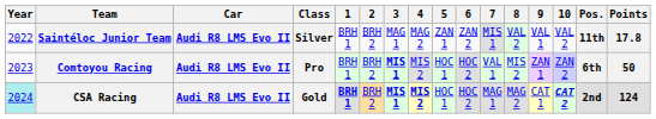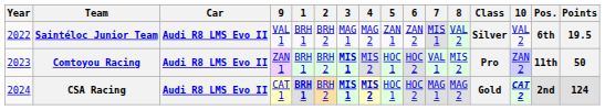 <table class="wikitable" border="1" style="text-align:center; font-size:90%;">
 <tr>
 <th>Year</th>
 <th>Team</th>
 <th>Car</th>
-<th>Class</th>
+<th>9</th>
 <th>1</th>
 <th>2</th>
 <th>3</th>
 <th>4</th>
 <th>5</th>
 <th>6</th>
 <th>7</th>
 <th>8</th>
-<th>9</th>
+<th>Class</th>
 <th>10</th>
 <th>Pos.</th>
 <th>Points</th>
 </tr>
 <tr>
 <td><a href='#'>2022</a></td>
 <th><a href='#'>Saintéloc Junior Team</a></th>
 <th><a href='#'>Audi R8 LMS Evo II</a></th>
-<th>Silver</th>
+<td style="background:#;"><a href='#'>VAL<br>1</a></td>
 <td style="background:#;"><a href='#'>BRH<br>1</a></td>
 <td style="background:#;"><a href='#'>BRH<br>2</a></td>
 <td style="background:#;"><a href='#'>MAG<br>1</a></td>
 <td style="background:#;"><a href='#'>MAG<br>2</a></td>
 <td style="background:#;"><a href='#'>ZAN<br>1</a></td>
 <td style="background:#;"><a href='#'>ZAN<br>2</a></td>
 <td style="background:#DFDFDF;"><a href='#'>MIS<br>1</a><br></td>
 <td style="background:#DFFFDF;"><a href='#'>VAL<br>2</a><br></td>
-<td style="background:#;"><a href='#'>VAL<br>1</a></td>
+<th>Silver</th>
 <td style="background:#;"><a href='#'>VAL <br>2</a></td>
-<th>11th</th>
-<th>17.8</th>
+<th>6th</th>
+<th>19.5</th>
 </tr>
 <tr>
 <td><a href='#'>2023</a></td>
 <th><a href='#'>Comtoyou Racing</a></th>
 <th><a href='#'>Audi R8 LMS Evo II</a></th>
-<th>Pro</th>
+<td style="background:#EFCFFF;"><a href='#'>ZAN<br>1</a><br></td>
 <td style="background:#DFFFDF;"><a href='#'>BRH<br>1</a><br></td>
 <td style="background:#DFFFDF;"><a href='#'>BRH<br>2</a><br></td>
 <td style="background:#DFFFDF;"><strong><a href='#'>MIS<br>1</a><br></strong></td>
 <td style="background:#DFDFDF;"><a href='#'>MIS<br>2</a><br></td>
 <td style="background:#DFFFDF;"><a href='#'>HOC<br>1</a><br></td>
 <td style="background:#DFDFDF;"><a href='#'>HOC<br>2</a><br></td>
 <td style="background:#DFFFDF;"><a href='#'>VAL<br>1</a><br></td>
 <td style="background:#DFFFDF;"><a href='#'>MIS<br>2</a><br></td>
-<td style="background:#EFCFFF;"><a href='#'>ZAN<br>1</a><br></td>
+<th>Pro</th>
 <td style="background:#CFCFFF;"><a href='#'>ZAN<br>2</a><br></td>
-<th>6th</th>
+<th>11th</th>
 <th>50</th>
 </tr>
 <tr>
-<td style="background: paleturquoise;"><a href='#'>2024</a></td>
+<td><a href='#'>2024</a></td>
 <th>CSA Racing</th>
 <th><a href='#'>Audi R8 LMS Evo II</a></th>
-<th>Gold</th>
+<td style="background:#FFFFBF;"><a href='#'>CAT<br>1</a><br></td>
 <td style="background:#DFDFDF;"><strong><a href='#'>BRH<br>1</a></strong><br></td>
 <td style="background:#FFDF9F;"><a href='#'>BRH<br>2</a><br></td>
 <td style="background:#DFFFDF;"><strong><a href='#'>MIS<br>1</a></strong><br></td>
 <td style="background:#FFFFBF;"><strong><a href='#'>MIS<br>2</a></strong><br></td>
 <td style="background:#DFFFDF;"><a href='#'>HOC<br>1</a><br></td>
 <td style="background:#DFDFDF;"><a href='#'>HOC<br>2</a><br></td>
 <td style="background:#DFDFDF;"><a href='#'>MAG<br>1</a><br></td>
 <td style="background:#DFDFDF;"><a href='#'>MAG<br>2</a><br></td>
-<td style="background:#FFFFBF;"><a href='#'>CAT<br>1</a><br></td>
+<th>Gold</th>
 <td style="background:#DFFFDF;"><strong><em><a href='#'>CAT<br>2</a></em></strong><br></td>
 <th style="background:#DFDFDF;">2nd</th>
 <th style="background:#DFDFDF;">124</th>
 </tr>
 </table>
